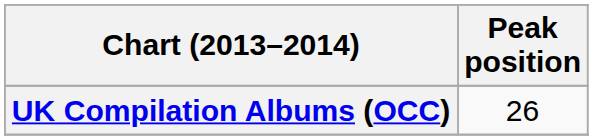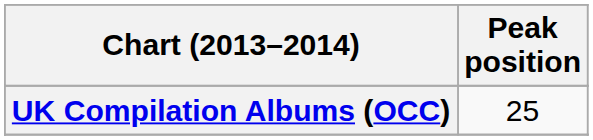 <table class="wikitable sortable plainrowheaders" style="text-align:center">
 <tr>
 <th scope="col">Chart (2013–2014)</th>
 <th scope="col">Peak<br>position</th>
 </tr>
 <tr>
 </tr>
 <tr>
 </tr>
 <tr>
 </tr>
 <tr>
 </tr>
 <tr>
 </tr>
 <tr>
 </tr>
 <tr>
 </tr>
 <tr>
 </tr>
 <tr>
 <th scope="row"><a href='#'>UK Compilation Albums</a> (<a href='#'>OCC</a>)</th>
-<td>26</td>
+<td>25</td>
 </tr>
 <tr>
 </tr>
 <tr>
 </tr>
 </table>
